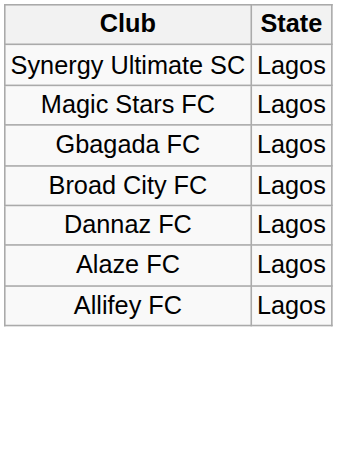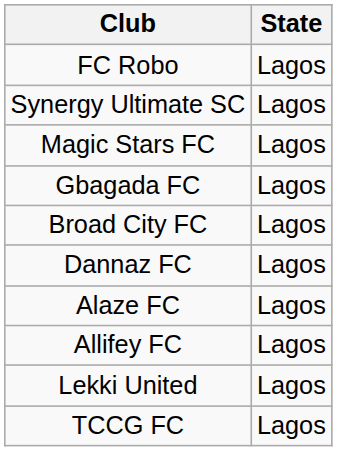 <table class="wikitable" style="text-align: center">
 <tr>
 <th>Club</th>
 <th>State</th>
+</tr>
+<tr>
+<td>FC Robo</td>
+<td>Lagos</td>
 </tr>
 <tr>
 <td>Synergy Ultimate SC</td>
 <td>Lagos</td>
 </tr>
 <tr>
 <td>Magic Stars FC</td>
 <td>Lagos</td>
 </tr>
 <tr>
 <td>Gbagada FC</td>
 <td>Lagos</td>
 </tr>
 <tr>
 <td>Broad City FC</td>
 <td>Lagos</td>
 </tr>
 <tr>
 <td>Dannaz FC</td>
 <td>Lagos</td>
 </tr>
 <tr>
 <td>Alaze FC</td>
 <td>Lagos</td>
 </tr>
 <tr>
 <td>Allifey FC</td>
 <td>Lagos</td>
 </tr>
+<tr>
+<td>Lekki United</td>
+<td>Lagos</td>
+</tr>
+<tr>
+<td>TCCG FC</td>
+<td>Lagos</td>
+</tr>
 </table>
